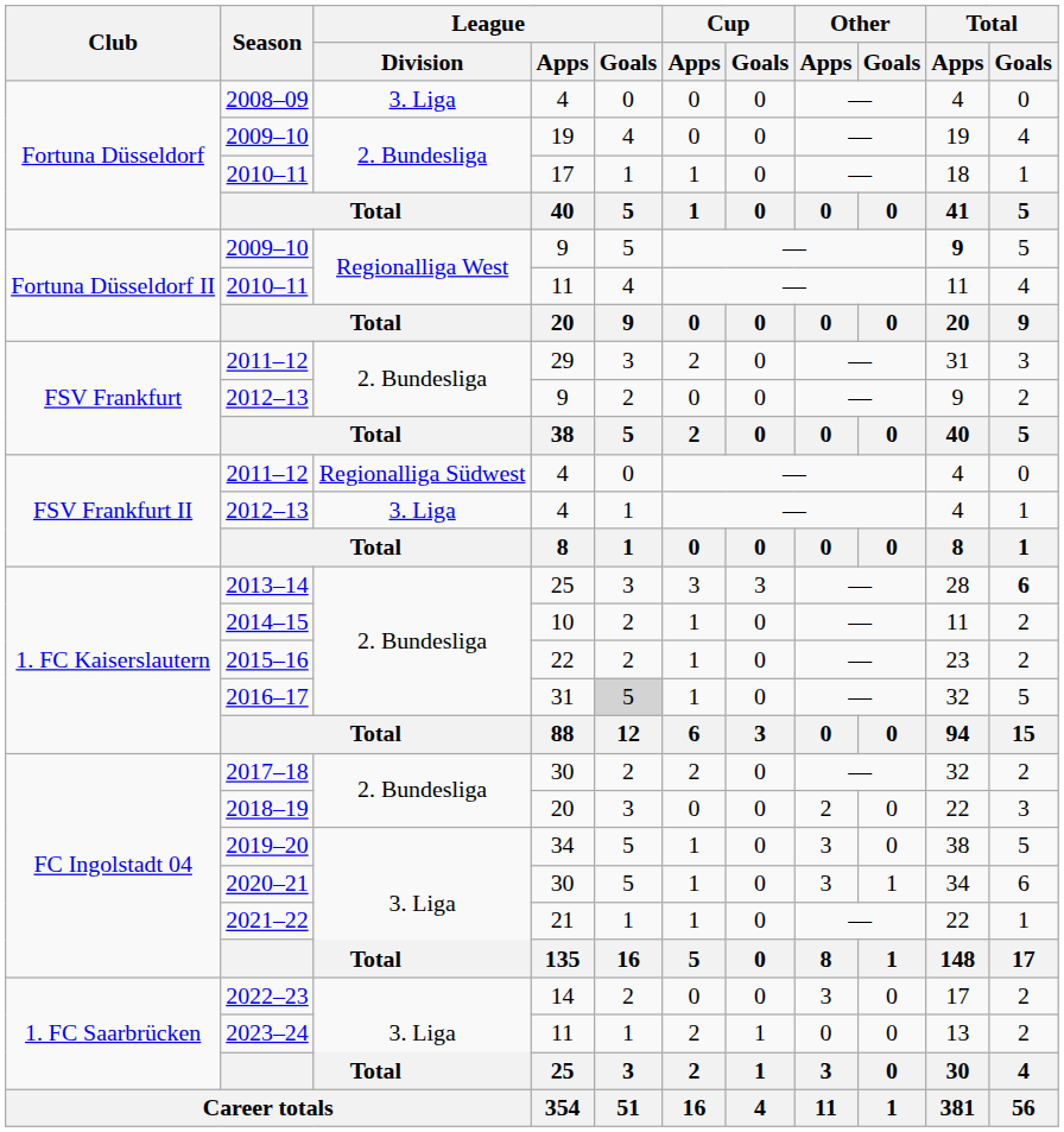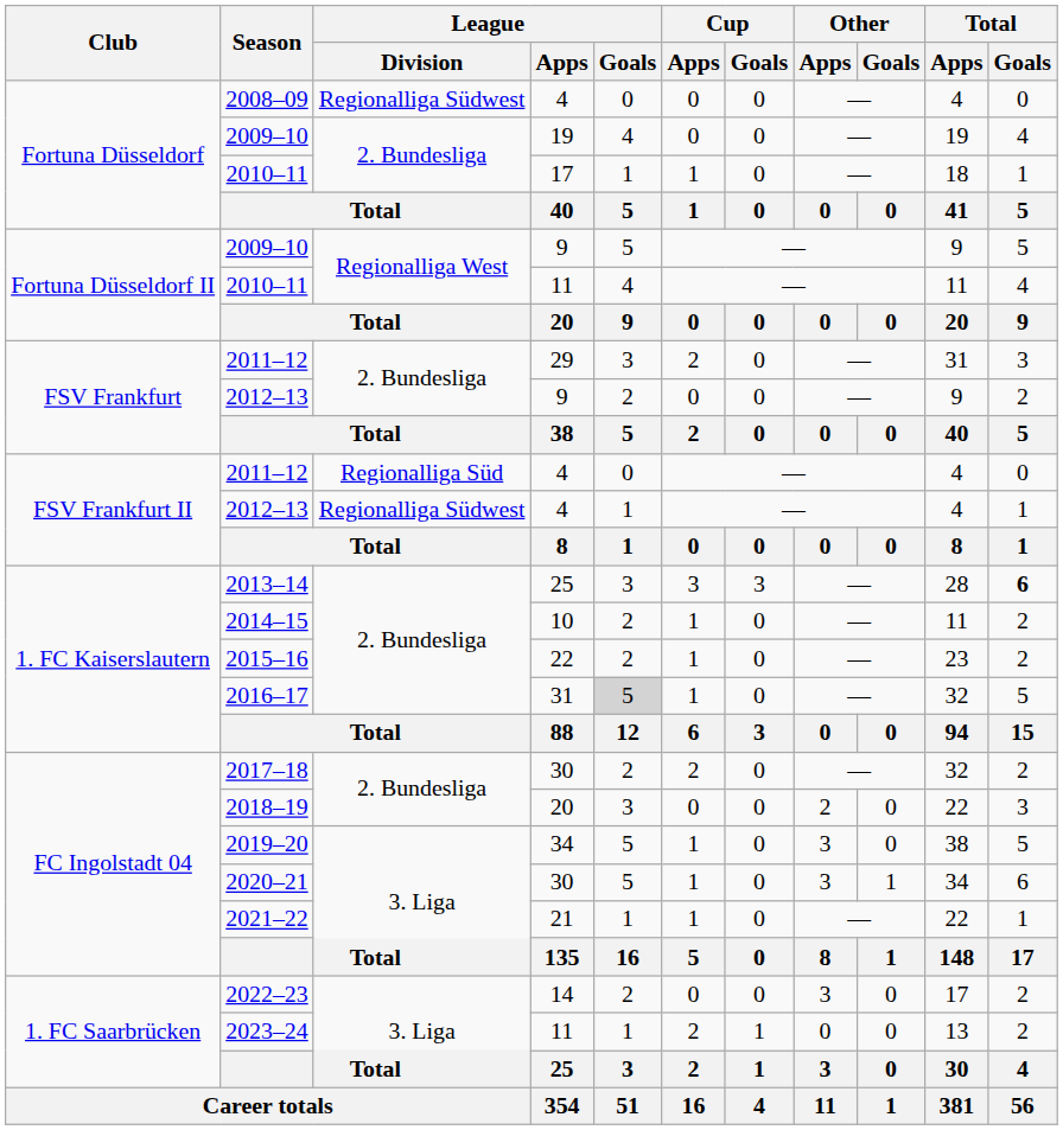 <table class="wikitable" style="text-align:center">
 <tr>
 <th rowspan="2">Club</th>
 <th rowspan="2">Season</th>
 <th colspan="3">League</th>
 <th colspan="2">Cup</th>
 <th colspan="2">Other</th>
 <th colspan="2">Total</th>
 </tr>
 <tr>
 <th>Division</th>
 <th>Apps</th>
 <th>Goals</th>
 <th>Apps</th>
 <th>Goals</th>
 <th>Apps</th>
 <th>Goals</th>
 <th>Apps</th>
 <th>Goals</th>
 </tr>
 <tr>
 <td rowspan=4><a href='#'>Fortuna Düsseldorf</a></td>
 <td><a href='#'>2008–09</a></td>
-<td><a href='#'>3. Liga</a></td>
+<td><a href='#'>Regionalliga Südwest</a></td>
 <td>4</td>
 <td>0</td>
 <td>0</td>
 <td>0</td>
 <td colspan=2>—</td>
 <td>4</td>
 <td>0</td>
 </tr>
 <tr>
 <td><a href='#'>2009–10</a></td>
 <td rowspan=2><a href='#'>2. Bundesliga</a></td>
 <td>19</td>
 <td>4</td>
 <td>0</td>
 <td>0</td>
 <td colspan=2>—</td>
 <td>19</td>
 <td>4</td>
 </tr>
 <tr>
 <td><a href='#'>2010–11</a></td>
 <td>17</td>
 <td>1</td>
 <td>1</td>
 <td>0</td>
 <td colspan=2>—</td>
 <td>18</td>
 <td>1</td>
 </tr>
 <tr>
 <th colspan=2>Total</th>
 <th>40</th>
 <th>5</th>
 <th>1</th>
 <th>0</th>
 <th>0</th>
 <th>0</th>
 <th>41</th>
 <th>5</th>
 </tr>
 <tr>
 <td rowspan=3><a href='#'>Fortuna Düsseldorf II</a></td>
 <td><a href='#'>2009–10</a></td>
 <td rowspan=2><a href='#'>Regionalliga West</a></td>
 <td>9</td>
 <td>5</td>
 <td colspan=4>—</td>
-<td><strong>9</strong></td>
+<td>9</td>
 <td>5</td>
 </tr>
 <tr>
 <td><a href='#'>2010–11</a></td>
 <td>11</td>
 <td>4</td>
 <td colspan=4>—</td>
 <td>11</td>
 <td>4</td>
 </tr>
 <tr>
 <th colspan=2>Total</th>
 <th>20</th>
 <th>9</th>
 <th>0</th>
 <th>0</th>
 <th>0</th>
 <th>0</th>
 <th>20</th>
 <th>9</th>
 </tr>
 <tr>
 <td rowspan=3><a href='#'>FSV Frankfurt</a></td>
 <td><a href='#'>2011–12</a></td>
 <td rowspan=2>2. Bundesliga</td>
 <td>29</td>
 <td>3</td>
 <td>2</td>
 <td>0</td>
 <td colspan=2>—</td>
 <td>31</td>
 <td>3</td>
 </tr>
 <tr>
 <td><a href='#'>2012–13</a></td>
 <td>9</td>
 <td>2</td>
 <td>0</td>
 <td>0</td>
 <td colspan=2>—</td>
 <td>9</td>
 <td>2</td>
 </tr>
 <tr>
 <th colspan=2>Total</th>
 <th>38</th>
 <th>5</th>
 <th>2</th>
 <th>0</th>
 <th>0</th>
 <th>0</th>
 <th>40</th>
 <th>5</th>
 </tr>
 <tr>
 <td rowspan=3><a href='#'>FSV Frankfurt II</a></td>
 <td><a href='#'>2011–12</a></td>
-<td><a href='#'>Regionalliga Südwest</a></td>
+<td><a href='#'>Regionalliga Süd</a></td>
 <td>4</td>
 <td>0</td>
 <td colspan=4>—</td>
 <td>4</td>
 <td>0</td>
 </tr>
 <tr>
 <td><a href='#'>2012–13</a></td>
-<td><a href='#'>3. Liga</a></td>
+<td><a href='#'>Regionalliga Südwest</a></td>
 <td>4</td>
 <td>1</td>
 <td colspan=4>—</td>
 <td>4</td>
 <td>1</td>
 </tr>
 <tr>
 <th colspan=2>Total</th>
 <th>8</th>
 <th>1</th>
 <th>0</th>
 <th>0</th>
 <th>0</th>
 <th>0</th>
 <th>8</th>
 <th>1</th>
 </tr>
 <tr>
 <td rowspan=5><a href='#'>1. FC Kaiserslautern</a></td>
 <td><a href='#'>2013–14</a></td>
 <td rowspan=4>2. Bundesliga</td>
 <td>25</td>
 <td>3</td>
 <td>3</td>
 <td>3</td>
 <td colspan=2>—</td>
 <td>28</td>
 <td><strong>6</strong></td>
 </tr>
 <tr>
 <td><a href='#'>2014–15</a></td>
 <td>10</td>
 <td>2</td>
 <td>1</td>
 <td>0</td>
 <td colspan=2>—</td>
 <td>11</td>
 <td>2</td>
 </tr>
 <tr>
 <td><a href='#'>2015–16</a></td>
 <td>22</td>
 <td>2</td>
 <td>1</td>
 <td>0</td>
 <td colspan=2>—</td>
 <td>23</td>
 <td>2</td>
 </tr>
 <tr>
 <td><a href='#'>2016–17</a></td>
 <td>31</td>
 <td style="background: lightgrey;">5</td>
 <td>1</td>
 <td>0</td>
 <td colspan=2>—</td>
 <td>32</td>
 <td>5</td>
 </tr>
 <tr>
 <th colspan=2>Total</th>
 <th>88</th>
 <th>12</th>
 <th>6</th>
 <th>3</th>
 <th>0</th>
 <th>0</th>
 <th>94</th>
 <th>15</th>
 </tr>
 <tr>
 <td rowspan=6><a href='#'>FC Ingolstadt 04</a></td>
 <td><a href='#'>2017–18</a></td>
 <td rowspan=2>2. Bundesliga</td>
 <td>30</td>
 <td>2</td>
 <td>2</td>
 <td>0</td>
 <td colspan=2>—</td>
 <td>32</td>
 <td>2</td>
 </tr>
 <tr>
 <td><a href='#'>2018–19</a></td>
 <td>20</td>
 <td>3</td>
 <td>0</td>
 <td>0</td>
 <td>2</td>
 <td>0</td>
 <td>22</td>
 <td>3</td>
 </tr>
 <tr>
 <td><a href='#'>2019–20</a></td>
 <td rowspan=4>3. Liga</td>
 <td>34</td>
 <td>5</td>
 <td>1</td>
 <td>0</td>
 <td>3</td>
 <td>0</td>
 <td>38</td>
 <td>5</td>
 </tr>
 <tr>
 <td><a href='#'>2020–21</a></td>
 <td>30</td>
 <td>5</td>
 <td>1</td>
 <td>0</td>
 <td>3</td>
 <td>1</td>
 <td>34</td>
 <td>6</td>
 </tr>
 <tr>
 <td><a href='#'>2021–22</a></td>
 <td>21</td>
 <td>1</td>
 <td>1</td>
 <td>0</td>
 <td colspan=2>—</td>
 <td>22</td>
 <td>1</td>
 </tr>
 <tr>
 <th colspan=2>Total</th>
 <th>135</th>
 <th>16</th>
 <th>5</th>
 <th>0</th>
 <th>8</th>
 <th>1</th>
 <th>148</th>
 <th>17</th>
 </tr>
 <tr>
 <td rowspan=3><a href='#'>1. FC Saarbrücken</a></td>
 <td><a href='#'>2022–23</a></td>
 <td rowspan=3>3. Liga</td>
 <td>14</td>
 <td>2</td>
 <td>0</td>
 <td>0</td>
 <td>3</td>
 <td>0</td>
 <td>17</td>
 <td>2</td>
 </tr>
 <tr>
 <td><a href='#'>2023–24</a></td>
 <td>11</td>
 <td>1</td>
 <td>2</td>
 <td>1</td>
 <td>0</td>
 <td>0</td>
 <td>13</td>
 <td>2</td>
 </tr>
 <tr>
 <th colspan=2>Total</th>
 <th>25</th>
 <th>3</th>
 <th>2</th>
 <th>1</th>
 <th>3</th>
 <th>0</th>
 <th>30</th>
 <th>4</th>
 </tr>
 <tr>
 <th colspan=3>Career totals</th>
 <th>354</th>
 <th>51</th>
 <th>16</th>
 <th>4</th>
 <th>11</th>
 <th>1</th>
 <th>381</th>
 <th>56</th>
 </tr>
 </table>
